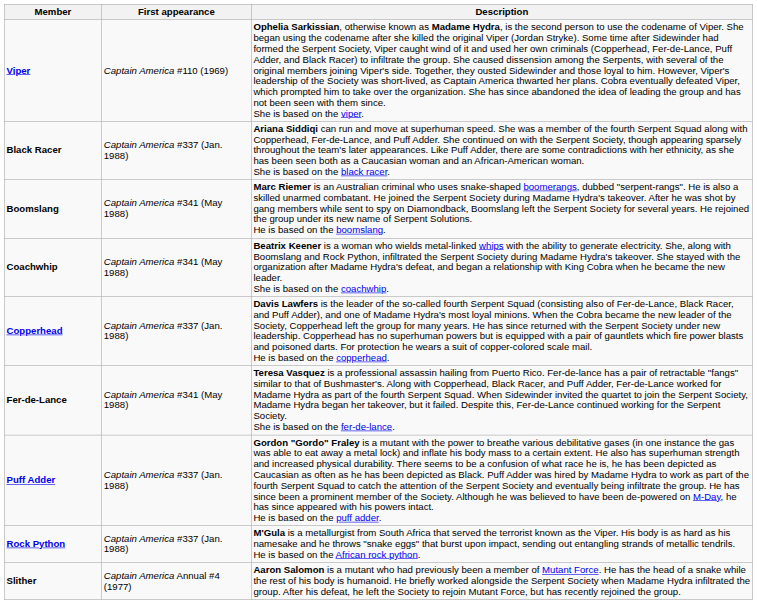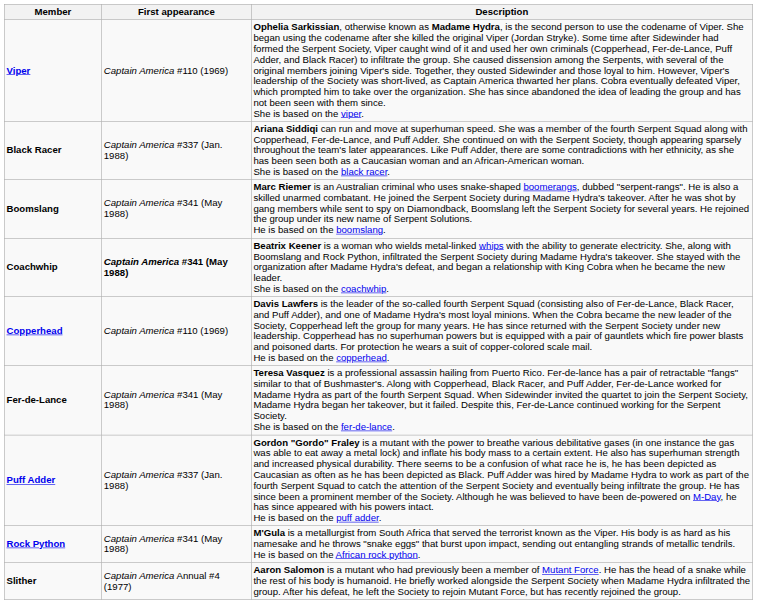 <table class="wikitable">
 <tr>
 <th width="13%">Member</th>
 <th width="20%">First appearance</th>
 <th width="67%">Description</th>
 </tr>
 <tr>
 <td><strong><a href='#'>Viper</a></strong></td>
 <td><em>Captain America</em> #110 (1969)</td>
 <td><strong>Ophelia Sarkissian</strong>, otherwise known as <strong>Madame Hydra</strong>, is the second person to use the codename of Viper. She began using the codename after she killed the original Viper (Jordan Stryke). Some time after Sidewinder had formed the Serpent Society, Viper caught wind of it and used her own criminals (Copperhead, Fer-de-Lance, Puff Adder, and Black Racer) to infiltrate the group. She caused dissension among the Serpents, with several of the original members joining Viper's side. Together, they ousted Sidewinder and those loyal to him. However, Viper's leadership of the Society was short-lived, as Captain America thwarted her plans. Cobra eventually defeated Viper, which prompted him to take over the organization. She has since abandoned the idea of leading the group and has not been seen with them since.<br>She is based on the <a href='#'>viper</a>.</td>
 </tr>
 <tr>
 <td><strong>Black Racer</strong></td>
 <td><em>Captain America</em> #337 (Jan. 1988)</td>
 <td><strong>Ariana Siddiqi</strong> can run and move at superhuman speed. She was a member of the fourth Serpent Squad along with Copperhead, Fer-de-Lance, and Puff Adder. She continued on with the Serpent Society, though appearing sparsely throughout the team's later appearances. Like Puff Adder, there are some contradictions with her ethnicity, as she has been seen both as a Caucasian woman and an African-American woman.<br>She is based on the <a href='#'>black racer</a>.</td>
 </tr>
 <tr>
 <td><strong>Boomslang</strong></td>
 <td><em>Captain America</em> #341 (May 1988)</td>
 <td><strong>Marc Riemer</strong> is an Australian criminal who uses snake-shaped <a href='#'>boomerangs</a>, dubbed "serpent-rangs". He is also a skilled unarmed combatant. He joined the Serpent Society during Madame Hydra's takeover. After he was shot by gang members while sent to spy on Diamondback, Boomslang left the Serpent Society for several years. He rejoined the group under its new name of Serpent Solutions.<br>He is based on the <a href='#'>boomslang</a>.</td>
 </tr>
 <tr>
 <td><strong>Coachwhip</strong></td>
-<td><em>Captain America</em> #341 (May 1988)</td>
+<td><strong><em>Captain America</em> #341 (May 1988)</strong></td>
 <td><strong>Beatrix Keener</strong> is a woman who wields metal-linked <a href='#'>whips</a> with the ability to generate electricity. She, along with Boomslang and Rock Python, infiltrated the Serpent Society during Madame Hydra's takeover. She stayed with the organization after Madame Hydra's defeat, and began a relationship with King Cobra when he became the new leader.<br>She is based on the <a href='#'>coachwhip</a>.</td>
 </tr>
 <tr>
 <td><strong><a href='#'>Copperhead</a></strong></td>
-<td><em>Captain America</em> #337 (Jan. 1988)</td>
+<td><em>Captain America</em> #110 (1969)</td>
 <td><strong>Davis Lawfers</strong> is the leader of the so-called fourth Serpent Squad (consisting also of Fer-de-Lance, Black Racer, and Puff Adder), and one of Madame Hydra's most loyal minions. When the Cobra became the new leader of the Society, Copperhead left the group for many years. He has since returned with the Serpent Society under new leadership. Copperhead has no superhuman powers but is equipped with a pair of gauntlets which fire power blasts and poisoned darts. For protection he wears a suit of copper-colored scale mail.<br>He is based on the <a href='#'>copperhead</a>.</td>
 </tr>
 <tr>
 <td><strong>Fer-de-Lance</strong></td>
 <td><em>Captain America</em> #341 (May 1988)</td>
 <td><strong>Teresa Vasquez</strong> is a professional assassin hailing from Puerto Rico. Fer-de-lance has a pair of retractable "fangs" similar to that of Bushmaster's. Along with Copperhead, Black Racer, and Puff Adder, Fer-de-Lance worked for Madame Hydra as part of the fourth Serpent Squad. When Sidewinder invited the quartet to join the Serpent Society, Madame Hydra began her takeover, but it failed. Despite this, Fer-de-Lance continued working for the Serpent Society.<br>She is based on the <a href='#'>fer-de-lance</a>.</td>
 </tr>
 <tr>
 <td><strong><a href='#'>Puff Adder</a></strong></td>
 <td><em>Captain America</em> #337 (Jan. 1988)</td>
 <td><strong>Gordon "Gordo" Fraley</strong> is a mutant with the power to breathe various debilitative gases (in one instance the gas was able to eat away a metal lock) and inflate his body mass to a certain extent. He also has superhuman strength and increased physical durability. There seems to be a confusion of what race he is, he has been depicted as Caucasian as often as he has been depicted as Black. Puff Adder was hired by Madame Hydra to work as part of the fourth Serpent Squad to catch the attention of the Serpent Society and eventually being infiltrate the group. He has since been a prominent member of the Society. Although he was believed to have been de-powered on <a href='#'>M-Day</a>, he has since appeared with his powers intact.<br>He is based on the <a href='#'>puff adder</a>.</td>
 </tr>
 <tr>
 <td><strong><a href='#'>Rock Python</a></strong></td>
-<td><em>Captain America</em> #337 (Jan. 1988)</td>
+<td><em>Captain America</em> #341 (May 1988)</td>
 <td><strong>M'Gula</strong> is a metallurgist from South Africa that served the terrorist known as the Viper. His body is as hard as his namesake and he throws "snake eggs" that burst upon impact, sending out entangling strands of metallic tendrils.<br>He is based on the <a href='#'>African rock python</a>.</td>
 </tr>
 <tr>
 <td><strong>Slither</strong></td>
 <td><em>Captain America</em> Annual #4 (1977)</td>
 <td><strong>Aaron Salomon</strong> is a mutant who had previously been a member of <a href='#'>Mutant Force</a>. He has the head of a snake while the rest of his body is humanoid. He briefly worked alongside the Serpent Society when Madame Hydra infiltrated the group. After his defeat, he left the Society to rejoin Mutant Force, but has recently rejoined the group.</td>
 </tr>
 </table>
